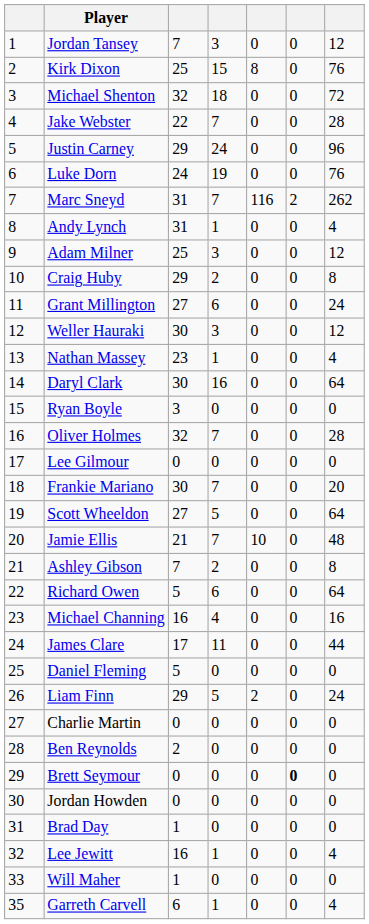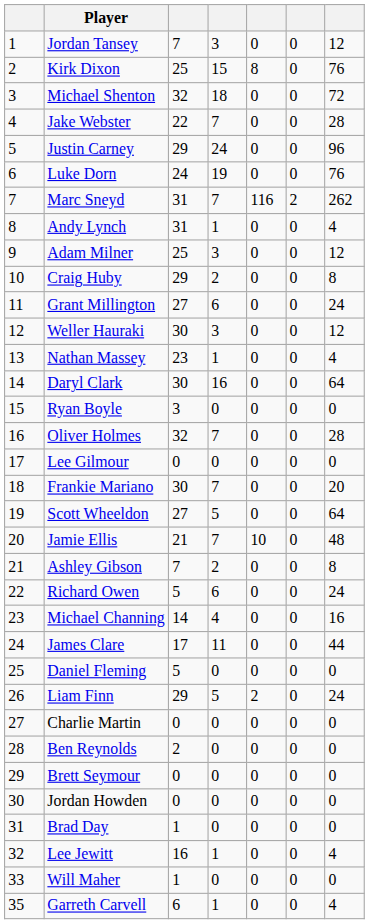 <table class="wikitable defaultcenter col2left" style="font-size:90%;">
 <tr>
 <th style="width:2em;"></th>
 <th>Player</th>
 <th style="width:2em;"></th>
 <th style="width:2em;"></th>
 <th style="width:2em;"></th>
 <th style="width:2em;"></th>
 <th style="width:2em;"></th>
 </tr>
 <tr>
 <td>1</td>
 <td> <a href='#'>Jordan Tansey</a></td>
 <td>7</td>
 <td>3</td>
 <td>0</td>
 <td>0</td>
 <td>12</td>
 </tr>
 <tr>
 <td>2</td>
 <td> <a href='#'>Kirk Dixon</a></td>
 <td>25</td>
 <td>15</td>
 <td>8</td>
 <td>0</td>
 <td>76</td>
 </tr>
 <tr>
 <td>3</td>
 <td> <a href='#'>Michael Shenton</a></td>
 <td>32</td>
 <td>18</td>
 <td>0</td>
 <td>0</td>
 <td>72</td>
 </tr>
 <tr>
 <td>4</td>
 <td> <a href='#'>Jake Webster</a></td>
 <td>22</td>
 <td>7</td>
 <td>0</td>
 <td>0</td>
 <td>28</td>
 </tr>
 <tr>
 <td>5</td>
 <td> <a href='#'>Justin Carney</a></td>
 <td>29</td>
 <td>24</td>
 <td>0</td>
 <td>0</td>
 <td>96</td>
 </tr>
 <tr>
 <td>6</td>
 <td> <a href='#'>Luke Dorn</a></td>
 <td>24</td>
 <td>19</td>
 <td>0</td>
 <td>0</td>
 <td>76</td>
 </tr>
 <tr>
 <td>7</td>
 <td> <a href='#'>Marc Sneyd</a></td>
 <td>31</td>
 <td>7</td>
 <td>116</td>
 <td>2</td>
 <td>262</td>
 </tr>
 <tr>
 <td>8</td>
 <td> <a href='#'>Andy Lynch</a></td>
 <td>31</td>
 <td>1</td>
 <td>0</td>
 <td>0</td>
 <td>4</td>
 </tr>
 <tr>
 <td>9</td>
 <td> <a href='#'>Adam Milner</a></td>
 <td>25</td>
 <td>3</td>
 <td>0</td>
 <td>0</td>
 <td>12</td>
 </tr>
 <tr>
 <td>10</td>
 <td> <a href='#'>Craig Huby</a></td>
 <td>29</td>
 <td>2</td>
 <td>0</td>
 <td>0</td>
 <td>8</td>
 </tr>
 <tr>
 <td>11</td>
 <td> <a href='#'>Grant Millington</a></td>
 <td>27</td>
 <td>6</td>
 <td>0</td>
 <td>0</td>
 <td>24</td>
 </tr>
 <tr>
 <td>12</td>
 <td> <a href='#'>Weller Hauraki</a></td>
 <td>30</td>
 <td>3</td>
 <td>0</td>
 <td>0</td>
 <td>12</td>
 </tr>
 <tr>
 <td>13</td>
 <td> <a href='#'>Nathan Massey</a></td>
 <td>23</td>
 <td>1</td>
 <td>0</td>
 <td>0</td>
 <td>4</td>
 </tr>
 <tr>
 <td>14</td>
 <td> <a href='#'>Daryl Clark</a></td>
 <td>30</td>
 <td>16</td>
 <td>0</td>
 <td>0</td>
 <td>64</td>
 </tr>
 <tr>
 <td>15</td>
 <td> <a href='#'>Ryan Boyle</a></td>
 <td>3</td>
 <td>0</td>
 <td>0</td>
 <td>0</td>
 <td>0</td>
 </tr>
 <tr>
 <td>16</td>
 <td> <a href='#'>Oliver Holmes</a></td>
 <td>32</td>
 <td>7</td>
 <td>0</td>
 <td>0</td>
 <td>28</td>
 </tr>
 <tr>
 <td>17</td>
 <td> <a href='#'>Lee Gilmour</a></td>
 <td>0</td>
 <td>0</td>
 <td>0</td>
 <td>0</td>
 <td>0</td>
 </tr>
 <tr>
 <td>18</td>
 <td> <a href='#'>Frankie Mariano</a></td>
 <td>30</td>
 <td>7</td>
 <td>0</td>
 <td>0</td>
 <td>20</td>
 </tr>
 <tr>
 <td>19</td>
 <td> <a href='#'>Scott Wheeldon</a></td>
 <td>27</td>
 <td>5</td>
 <td>0</td>
 <td>0</td>
 <td>64</td>
 </tr>
 <tr>
 <td>20</td>
 <td> <a href='#'>Jamie Ellis</a></td>
 <td>21</td>
 <td>7</td>
 <td>10</td>
 <td>0</td>
 <td>48</td>
 </tr>
 <tr>
 <td>21</td>
 <td> <a href='#'>Ashley Gibson</a></td>
 <td>7</td>
 <td>2</td>
 <td>0</td>
 <td>0</td>
 <td>8</td>
 </tr>
 <tr>
 <td>22</td>
 <td> <a href='#'>Richard Owen</a></td>
 <td>5</td>
 <td>6</td>
 <td>0</td>
 <td>0</td>
-<td>64</td>
+<td>24</td>
 </tr>
 <tr>
 <td>23</td>
 <td> <a href='#'>Michael Channing</a></td>
-<td>16</td>
+<td>14</td>
 <td>4</td>
 <td>0</td>
 <td>0</td>
 <td>16</td>
 </tr>
 <tr>
 <td>24</td>
 <td> <a href='#'>James Clare</a></td>
 <td>17</td>
 <td>11</td>
 <td>0</td>
 <td>0</td>
 <td>44</td>
 </tr>
 <tr>
 <td>25</td>
 <td> <a href='#'>Daniel Fleming</a></td>
 <td>5</td>
 <td>0</td>
 <td>0</td>
 <td>0</td>
 <td>0</td>
 </tr>
 <tr>
 <td>26</td>
 <td> <a href='#'>Liam Finn</a></td>
 <td>29</td>
 <td>5</td>
 <td>2</td>
 <td>0</td>
 <td>24</td>
 </tr>
 <tr>
 <td>27</td>
 <td> Charlie Martin</td>
 <td>0</td>
 <td>0</td>
 <td>0</td>
 <td>0</td>
 <td>0</td>
 </tr>
 <tr>
 <td>28</td>
 <td> <a href='#'>Ben Reynolds</a></td>
 <td>2</td>
 <td>0</td>
 <td>0</td>
 <td>0</td>
 <td>0</td>
 </tr>
 <tr>
 <td>29</td>
 <td> <a href='#'>Brett Seymour</a></td>
 <td>0</td>
 <td>0</td>
 <td>0</td>
-<td><strong>0</strong></td>
+<td>0</td>
 <td>0</td>
 </tr>
 <tr>
 <td>30</td>
 <td> Jordan Howden</td>
 <td>0</td>
 <td>0</td>
 <td>0</td>
 <td>0</td>
 <td>0</td>
 </tr>
 <tr>
 <td>31</td>
 <td> <a href='#'>Brad Day</a></td>
 <td>1</td>
 <td>0</td>
 <td>0</td>
 <td>0</td>
 <td>0</td>
 </tr>
 <tr>
 <td>32</td>
 <td> <a href='#'>Lee Jewitt</a></td>
 <td>16</td>
 <td>1</td>
 <td>0</td>
 <td>0</td>
 <td>4</td>
 </tr>
 <tr>
 <td>33</td>
 <td> <a href='#'>Will Maher</a></td>
 <td>1</td>
 <td>0</td>
 <td>0</td>
 <td>0</td>
 <td>0</td>
 </tr>
 <tr>
 <td>35</td>
 <td> <a href='#'>Garreth Carvell</a></td>
 <td>6</td>
 <td>1</td>
 <td>0</td>
 <td>0</td>
 <td>4</td>
 </tr>
 </table>
